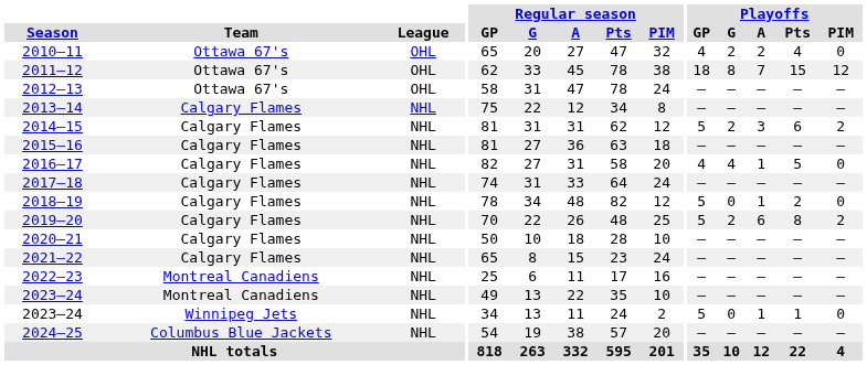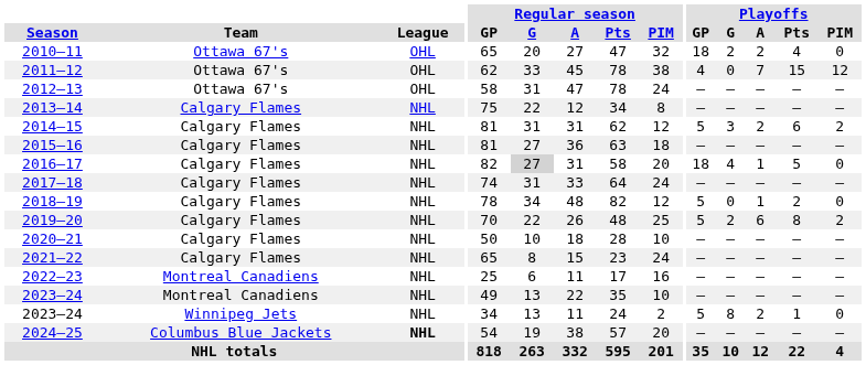 <table border="0" cellpadding="1" cellspacing="0" style="text-align:center; width:60em;">
 <tr bgcolor="#e0e0e0">
 <th colspan="3" bgcolor="#ffffff"></th>
 <th rowspan="99" bgcolor="#ffffff"></th>
 <th colspan="5"><a href='#'>Regular season</a></th>
 <th rowspan="99" bgcolor="#ffffff"></th>
 <th colspan="5"><a href='#'>Playoffs</a></th>
 </tr>
 <tr bgcolor="#e0e0e0">
 <th><a href='#'>Season</a></th>
 <th>Team</th>
 <th>League</th>
 <th>GP</th>
 <th><a href='#'>G</a></th>
 <th><a href='#'>A</a></th>
 <th><a href='#'>Pts</a></th>
 <th><a href='#'>PIM</a></th>
 <th>GP</th>
 <th>G</th>
 <th>A</th>
 <th>Pts</th>
 <th>PIM</th>
 </tr>
 <tr>
 <td><a href='#'>2010–11</a></td>
 <td><a href='#'>Ottawa 67's</a></td>
 <td><a href='#'>OHL</a></td>
 <td>65</td>
 <td>20</td>
 <td>27</td>
 <td>47</td>
 <td>32</td>
-<td>4</td>
+<td>18</td>
 <td>2</td>
 <td>2</td>
 <td>4</td>
 <td>0</td>
 </tr>
 <tr bgcolor="#f0f0f0">
 <td><a href='#'>2011–12</a></td>
 <td>Ottawa 67's</td>
 <td>OHL</td>
 <td>62</td>
 <td>33</td>
 <td>45</td>
 <td>78</td>
 <td>38</td>
-<td>18</td>
-<td>8</td>
+<td>4</td>
+<td>0</td>
 <td>7</td>
 <td>15</td>
 <td>12</td>
 </tr>
 <tr>
 <td><a href='#'>2012–13</a></td>
 <td>Ottawa 67's</td>
 <td>OHL</td>
 <td>58</td>
 <td>31</td>
 <td>47</td>
 <td>78</td>
 <td>24</td>
 <td>—</td>
 <td>—</td>
 <td>—</td>
 <td>—</td>
 <td>—</td>
 </tr>
 <tr bgcolor="#f0f0f0">
 <td><a href='#'>2013–14</a></td>
 <td><a href='#'>Calgary Flames</a></td>
 <td><a href='#'>NHL</a></td>
 <td>75</td>
 <td>22</td>
 <td>12</td>
 <td>34</td>
 <td>8</td>
 <td>—</td>
 <td>—</td>
 <td>—</td>
 <td>—</td>
 <td>—</td>
 </tr>
 <tr>
 <td><a href='#'>2014–15</a></td>
 <td>Calgary Flames</td>
 <td>NHL</td>
 <td>81</td>
 <td>31</td>
 <td>31</td>
 <td>62</td>
 <td>12</td>
 <td>5</td>
+<td>3</td>
 <td>2</td>
-<td>3</td>
 <td>6</td>
 <td>2</td>
 <td></td>
 </tr>
 <tr bgcolor="#f0f0f0">
 <td><a href='#'>2015–16</a></td>
 <td>Calgary Flames</td>
 <td>NHL</td>
 <td>81</td>
 <td>27</td>
 <td>36</td>
 <td>63</td>
 <td>18</td>
 <td>—</td>
 <td>—</td>
 <td>—</td>
 <td>—</td>
 <td>—</td>
 </tr>
 <tr>
 <td><a href='#'>2016–17</a></td>
 <td>Calgary Flames</td>
 <td>NHL</td>
 <td>82</td>
-<td>27</td>
+<td style="background: lightgrey;">27</td>
 <td>31</td>
 <td>58</td>
 <td>20</td>
-<td>4</td>
+<td>18</td>
 <td>4</td>
 <td>1</td>
 <td>5</td>
 <td>0</td>
 </tr>
 <tr bgcolor="#f0f0f0">
 <td><a href='#'>2017–18</a></td>
 <td>Calgary Flames</td>
 <td>NHL</td>
 <td>74</td>
 <td>31</td>
 <td>33</td>
 <td>64</td>
 <td>24</td>
 <td>—</td>
 <td>—</td>
 <td>—</td>
 <td>—</td>
 <td>—</td>
 </tr>
 <tr>
 <td><a href='#'>2018–19</a></td>
 <td>Calgary Flames</td>
 <td>NHL</td>
 <td>78</td>
 <td>34</td>
 <td>48</td>
 <td>82</td>
 <td>12</td>
 <td>5</td>
 <td>0</td>
 <td>1</td>
 <td>2</td>
 <td>0</td>
 </tr>
 <tr bgcolor="#f0f0f0">
 <td><a href='#'>2019–20</a></td>
 <td>Calgary Flames</td>
 <td>NHL</td>
 <td>70</td>
 <td>22</td>
 <td>26</td>
 <td>48</td>
 <td>25</td>
 <td>5</td>
 <td>2</td>
 <td>6</td>
 <td>8</td>
 <td>2</td>
 </tr>
 <tr>
 <td><a href='#'>2020–21</a></td>
 <td>Calgary Flames</td>
 <td>NHL</td>
 <td>50</td>
 <td>10</td>
 <td>18</td>
 <td>28</td>
 <td>10</td>
 <td>—</td>
 <td>—</td>
 <td>—</td>
 <td>—</td>
 <td>—</td>
 </tr>
 <tr bgcolor="#f0f0f0">
 <td><a href='#'>2021–22</a></td>
 <td>Calgary Flames</td>
 <td>NHL</td>
 <td>65</td>
 <td>8</td>
 <td>15</td>
 <td>23</td>
 <td>24</td>
 <td>—</td>
 <td>—</td>
 <td>—</td>
 <td>—</td>
 <td>—</td>
 </tr>
 <tr>
 <td><a href='#'>2022–23</a></td>
 <td><a href='#'>Montreal Canadiens</a></td>
 <td>NHL</td>
 <td>25</td>
 <td>6</td>
 <td>11</td>
 <td>17</td>
 <td>16</td>
 <td>—</td>
 <td>—</td>
 <td>—</td>
 <td>—</td>
 <td>—</td>
 </tr>
 <tr bgcolor="#f0f0f0">
 <td><a href='#'>2023–24</a></td>
 <td>Montreal Canadiens</td>
 <td>NHL</td>
 <td>49</td>
 <td>13</td>
 <td>22</td>
 <td>35</td>
 <td>10</td>
 <td>—</td>
 <td>—</td>
 <td>—</td>
 <td>—</td>
 <td>—</td>
 </tr>
 <tr>
 <td>2023–24</td>
 <td><a href='#'>Winnipeg Jets</a></td>
 <td>NHL</td>
 <td>34</td>
 <td>13</td>
 <td>11</td>
 <td>24</td>
 <td>2</td>
 <td>5</td>
-<td>0</td>
-<td>1</td>
+<td>8</td>
+<td>2</td>
 <td>1</td>
 <td>0</td>
 </tr>
 <tr bgcolor="#f0f0f0">
 <td><a href='#'>2024–25</a></td>
 <td><a href='#'>Columbus Blue Jackets</a></td>
-<td>NHL</td>
+<td><strong>NHL</strong></td>
 <td>54</td>
 <td>19</td>
 <td>38</td>
 <td>57</td>
 <td>20</td>
 <td>—</td>
 <td>—</td>
 <td>—</td>
 <td>—</td>
 <td>—</td>
 </tr>
 <tr bgcolor="#e0e0e0">
 <th colspan="3">NHL totals</th>
 <th>818</th>
 <th>263</th>
 <th>332</th>
 <th>595</th>
 <th>201</th>
 <th>35</th>
 <th>10</th>
 <th>12</th>
 <th>22</th>
 <th>4</th>
 </tr>
 </table>
